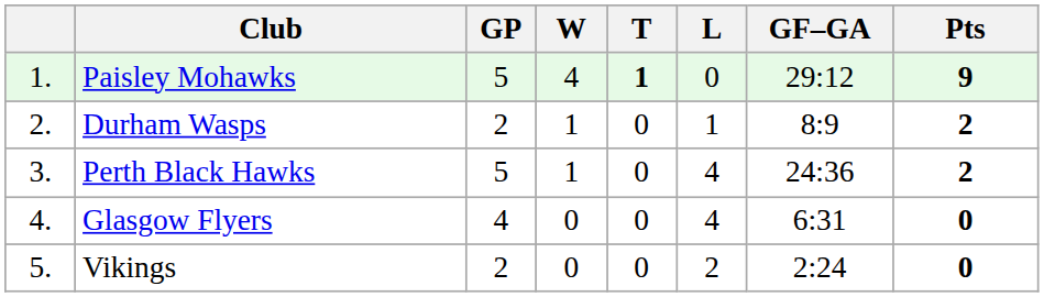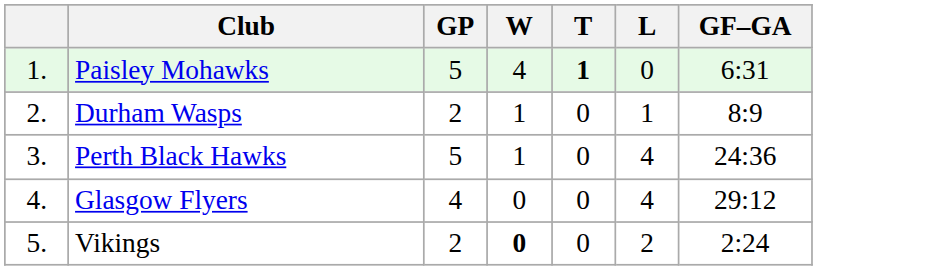 <table class="wikitable">
 <tr>
 <th width="30"></th>
 <th width="200">Club</th>
 <th width="30">GP</th>
 <th width="30">W</th>
 <th width="30">T</th>
 <th width="30">L</th>
 <th width="70">GF–GA</th>
-<th width="70">Pts</th>
 </tr>
 <tr bgcolor="#e6fae6" align="center">
 <td>1.</td>
 <td align="left"><a href='#'>Paisley Mohawks</a></td>
 <td>5</td>
 <td>4</td>
 <td><strong>1</strong></td>
 <td>0</td>
-<td>29:12</td>
-<td><strong>9</strong></td>
+<td>6:31</td>
 </tr>
 <tr bgcolor="#FFFFFF" align="center">
 <td>2.</td>
 <td align="left"><a href='#'>Durham Wasps</a></td>
 <td>2</td>
 <td>1</td>
 <td>0</td>
 <td>1</td>
 <td>8:9</td>
-<td><strong>2</strong></td>
 </tr>
 <tr bgcolor="#FFFFFF" align="center">
 <td>3.</td>
 <td align="left"><a href='#'>Perth Black Hawks</a></td>
 <td>5</td>
 <td>1</td>
 <td>0</td>
 <td>4</td>
 <td>24:36</td>
-<td><strong>2</strong></td>
 </tr>
 <tr bgcolor="#FFFFFF" align="center">
 <td>4.</td>
 <td align="left"><a href='#'>Glasgow Flyers</a></td>
 <td>4</td>
 <td>0</td>
 <td>0</td>
 <td>4</td>
-<td>6:31</td>
-<td><strong>0</strong></td>
+<td>29:12</td>
 </tr>
 <tr bgcolor="#FFFFFF" align="center">
 <td>5.</td>
 <td align="left">Vikings</td>
 <td>2</td>
-<td>0</td>
+<td><strong>0</strong></td>
 <td>0</td>
 <td>2</td>
 <td>2:24</td>
-<td><strong>0</strong></td>
 </tr>
 </table>
